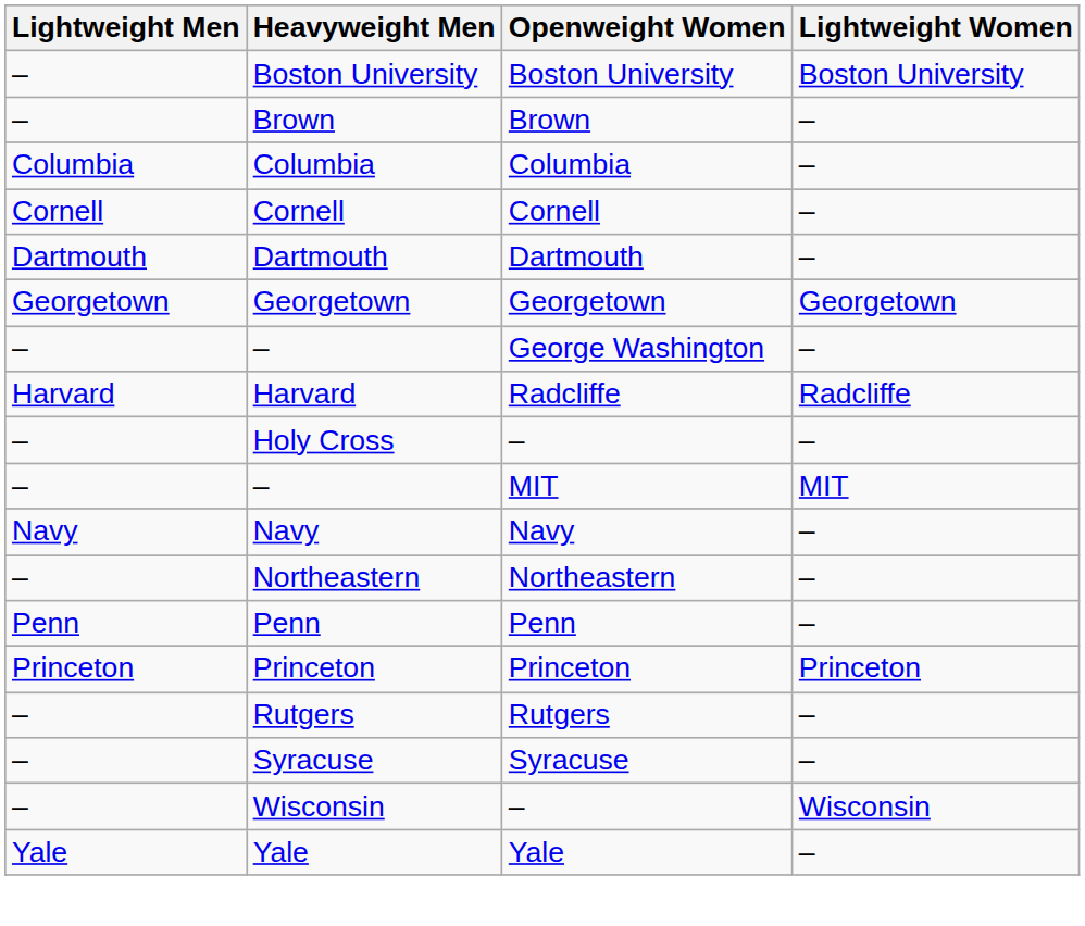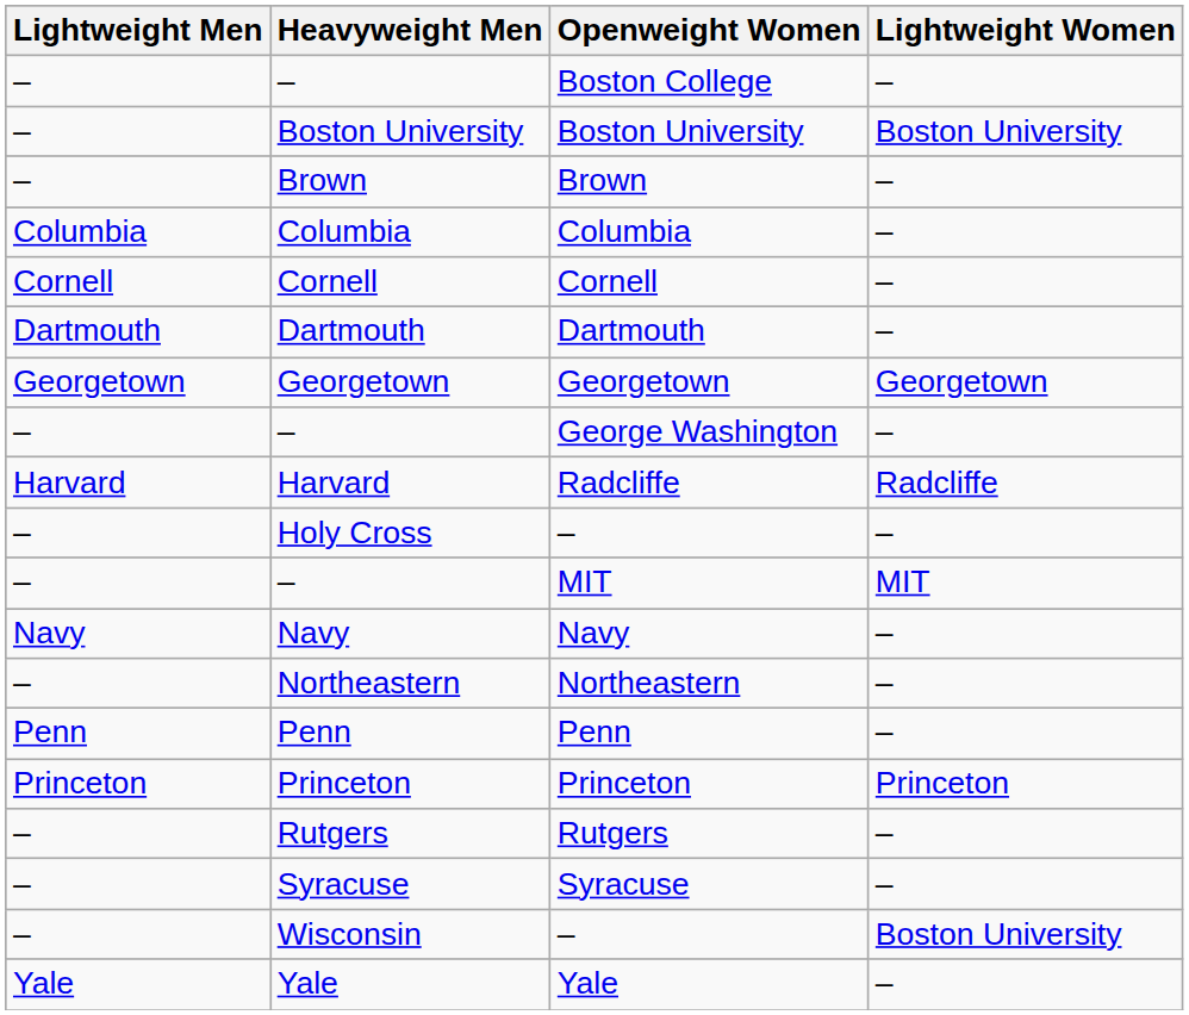 <table class="wikitable">
 <tr>
 <th>Lightweight Men</th>
 <th>Heavyweight Men</th>
 <th>Openweight Women</th>
 <th>Lightweight Women</th>
+</tr>
+<tr>
+<td>–</td>
+<td>–</td>
+<td><a href='#'>Boston College</a></td>
+<td>–</td>
 </tr>
 <tr>
 <td>–</td>
 <td><a href='#'>Boston University</a></td>
 <td><a href='#'>Boston University</a></td>
 <td><a href='#'>Boston University</a></td>
 </tr>
 <tr>
 <td>–</td>
 <td><a href='#'>Brown</a></td>
 <td><a href='#'>Brown</a></td>
 <td>–</td>
 </tr>
 <tr>
 <td><a href='#'>Columbia</a></td>
 <td><a href='#'>Columbia</a></td>
 <td><a href='#'>Columbia</a></td>
 <td>–</td>
 </tr>
 <tr>
 <td><a href='#'>Cornell</a></td>
 <td><a href='#'>Cornell</a></td>
 <td><a href='#'>Cornell</a></td>
 <td>–</td>
 </tr>
 <tr>
 <td><a href='#'>Dartmouth</a></td>
 <td><a href='#'>Dartmouth</a></td>
 <td><a href='#'>Dartmouth</a></td>
 <td>–</td>
 </tr>
 <tr>
 <td><a href='#'>Georgetown</a></td>
 <td><a href='#'>Georgetown</a></td>
 <td><a href='#'>Georgetown</a></td>
 <td><a href='#'>Georgetown</a></td>
 </tr>
 <tr>
 <td>–</td>
 <td>–</td>
 <td><a href='#'>George Washington</a></td>
 <td>–</td>
 </tr>
 <tr>
 <td><a href='#'>Harvard</a></td>
 <td><a href='#'>Harvard</a></td>
 <td><a href='#'>Radcliffe</a></td>
 <td><a href='#'>Radcliffe</a></td>
 </tr>
 <tr>
 <td>–</td>
 <td><a href='#'>Holy Cross</a></td>
 <td>–</td>
 <td>–</td>
 </tr>
 <tr>
 <td>–</td>
 <td>–</td>
 <td><a href='#'>MIT</a></td>
 <td><a href='#'>MIT</a></td>
 </tr>
 <tr>
 <td><a href='#'>Navy</a></td>
 <td><a href='#'>Navy</a></td>
 <td><a href='#'>Navy</a></td>
 <td>–</td>
 </tr>
 <tr>
 <td>–</td>
 <td><a href='#'>Northeastern</a></td>
 <td><a href='#'>Northeastern</a></td>
 <td>–</td>
 </tr>
 <tr>
 <td><a href='#'>Penn</a></td>
 <td><a href='#'>Penn</a></td>
 <td><a href='#'>Penn</a></td>
 <td>–</td>
 </tr>
 <tr>
 <td><a href='#'>Princeton</a></td>
 <td><a href='#'>Princeton</a></td>
 <td><a href='#'>Princeton</a></td>
 <td><a href='#'>Princeton</a></td>
 </tr>
 <tr>
 <td>–</td>
 <td><a href='#'>Rutgers</a></td>
 <td><a href='#'>Rutgers</a></td>
 <td>–</td>
 </tr>
 <tr>
 <td>–</td>
 <td><a href='#'>Syracuse</a></td>
 <td><a href='#'>Syracuse</a></td>
 <td>–</td>
 </tr>
 <tr>
 <td>–</td>
 <td><a href='#'>Wisconsin</a></td>
 <td>–</td>
-<td><a href='#'>Wisconsin</a></td>
+<td><a href='#'>Boston University</a></td>
 </tr>
 <tr>
 <td><a href='#'>Yale</a></td>
 <td><a href='#'>Yale</a></td>
 <td><a href='#'>Yale</a></td>
 <td>–</td>
 </tr>
 </table>
